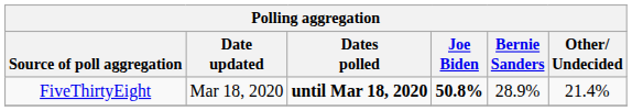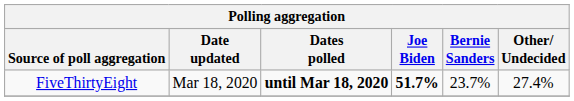 <table class="wikitable" style="font-size:90%;text-align:center;">
 <tr valign=bottom style="font-size:90%;">
 <th colspan="12">Polling aggregation</th>
 </tr>
 <tr valign=bottom style="font-size:90%;">
 <th>Source of poll aggregation</th>
 <th>Date<br>updated</th>
 <th>Dates<br>polled</th>
 <th><a href='#'>Joe<br>Biden</a></th>
 <th><a href='#'>Bernie<br>Sanders</a></th>
 <th>Other/<br>Undecided</th>
 </tr>
 <tr>
 <td><a href='#'>FiveThirtyEight</a></td>
 <td>Mar 18, 2020</td>
 <td><strong>until Mar 18, 2020</strong></td>
-<td><strong>50.8%</strong></td>
-<td>28.9%</td>
-<td>21.4%</td>
+<td><strong>51.7%</strong></td>
+<td>23.7%</td>
+<td>27.4%</td>
 </tr>
 <tr>
 </tr>
 </table>
